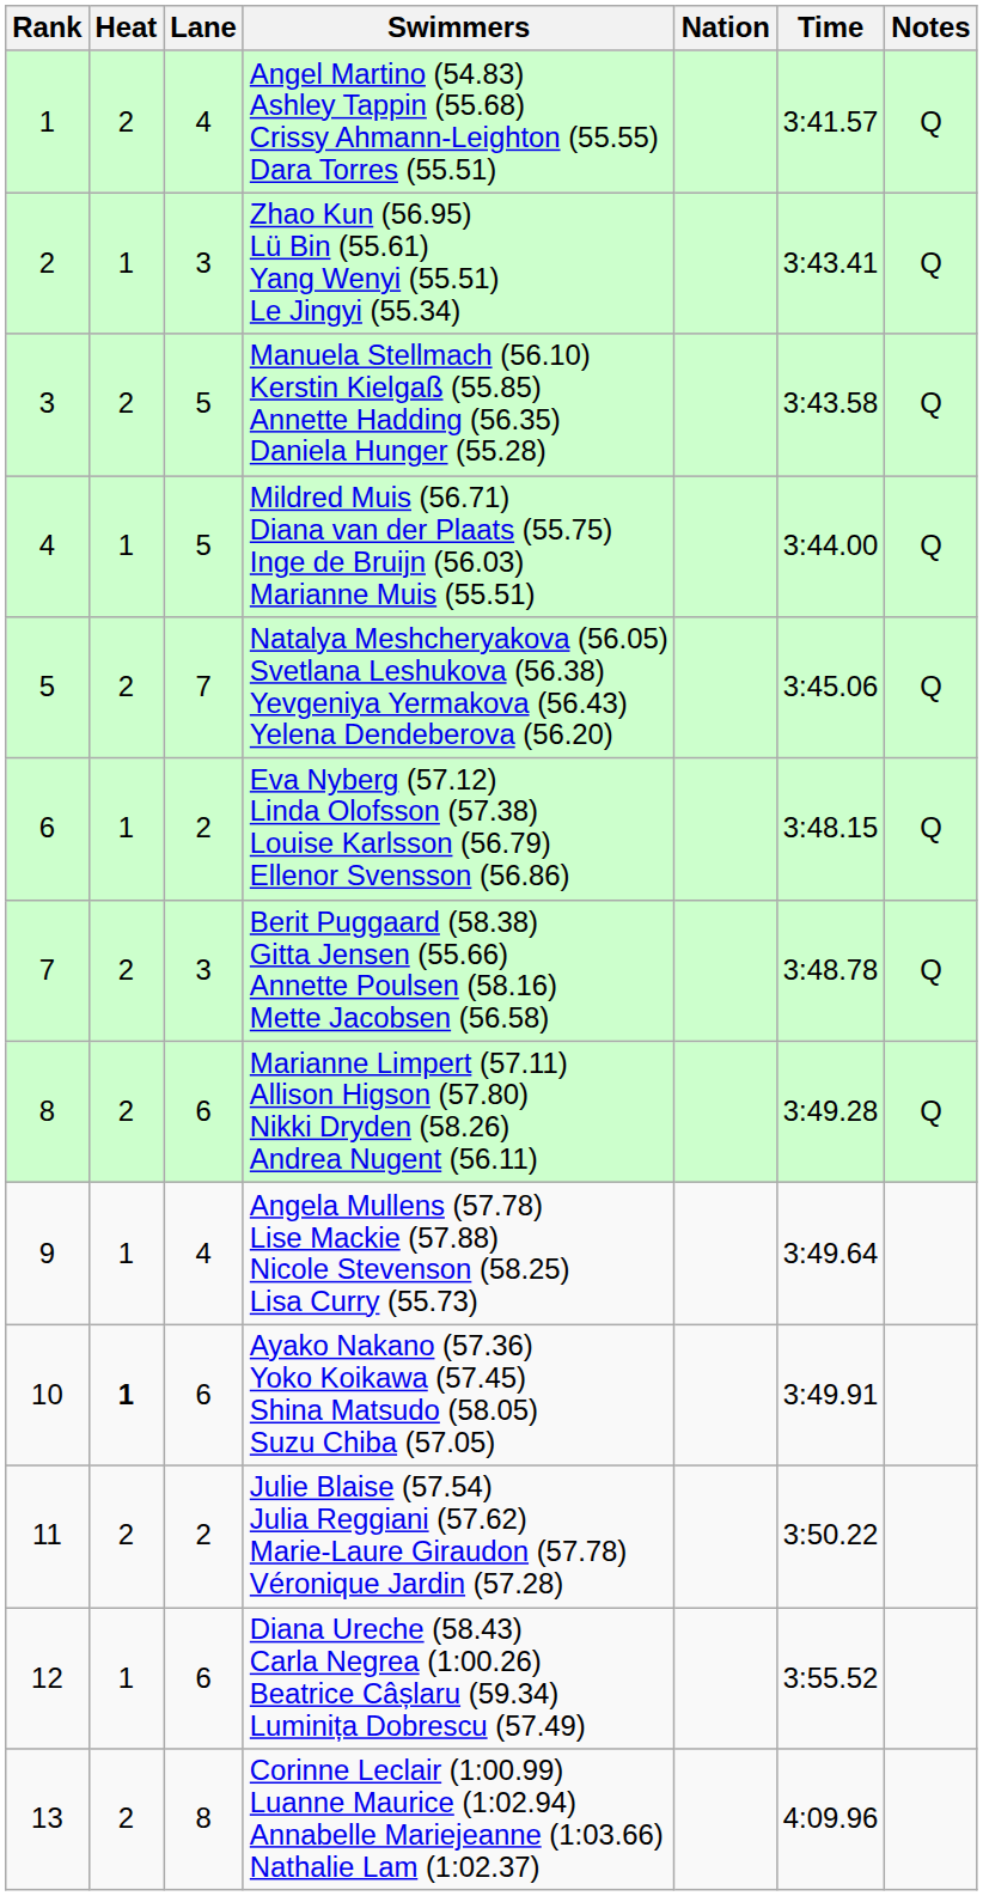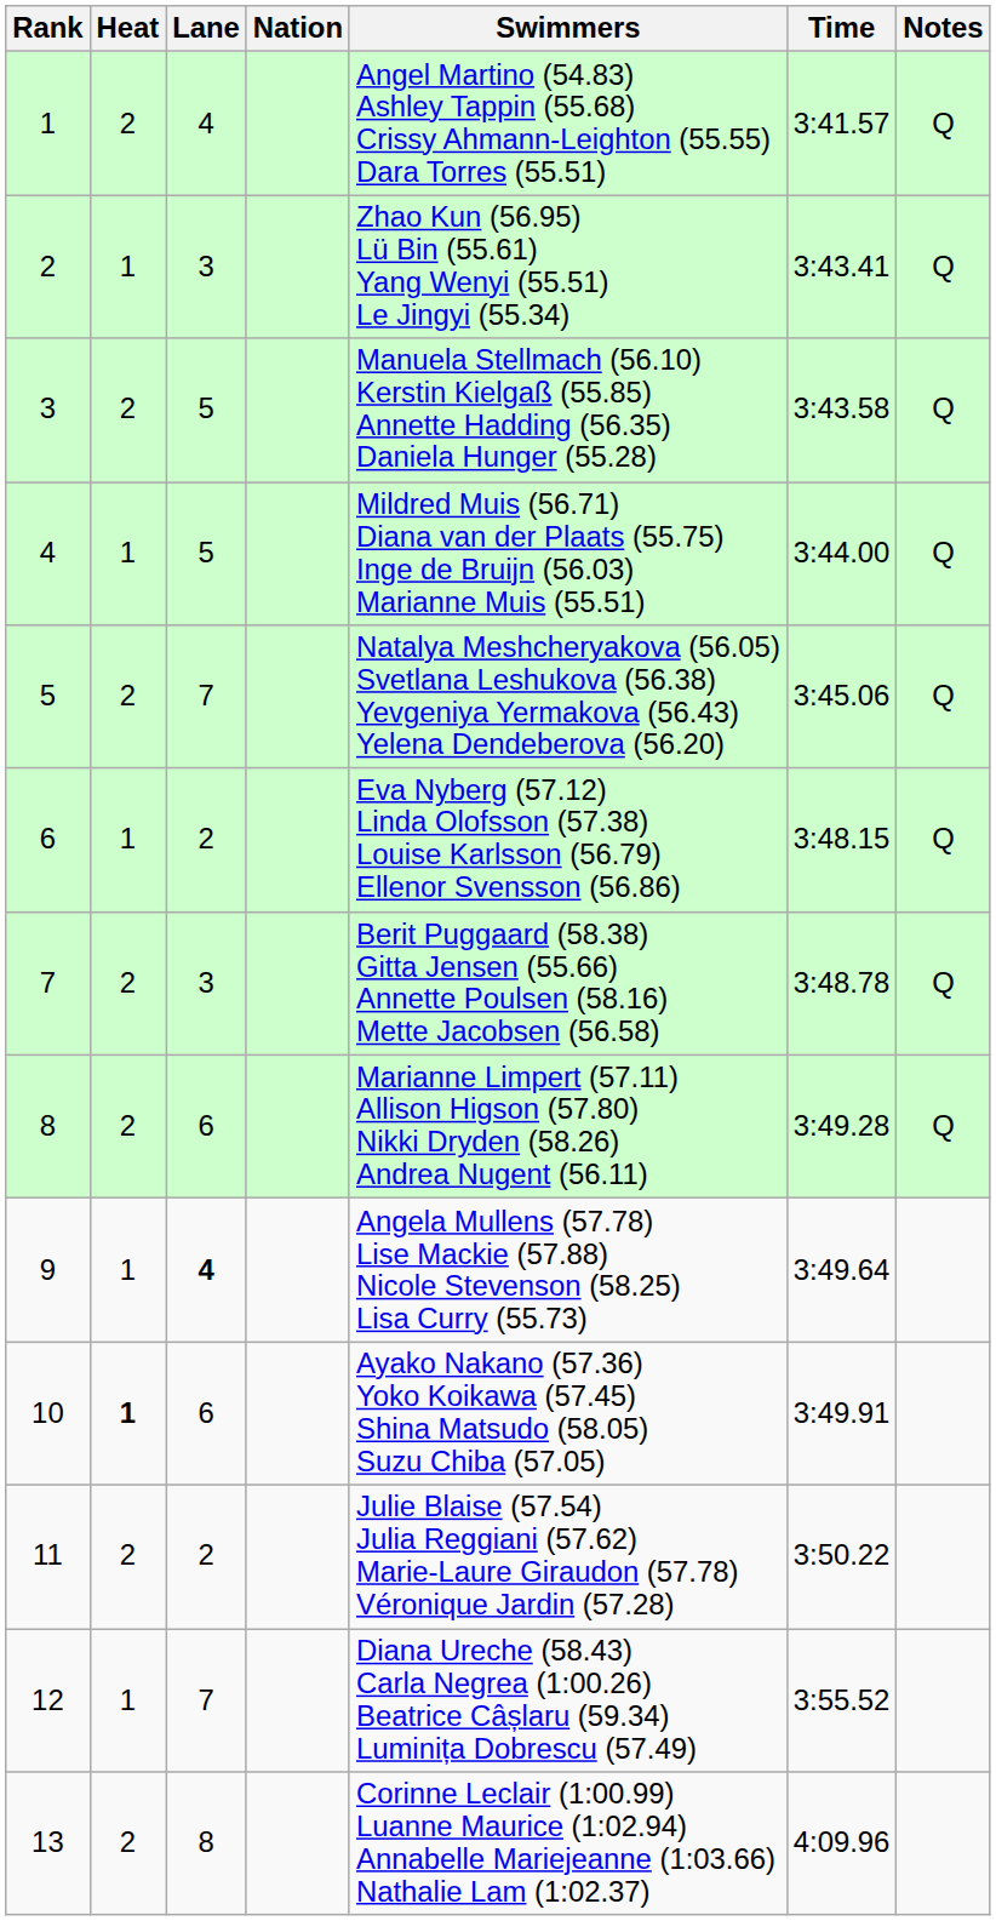 <table class="wikitable sortable" style="text-align:center">
 <tr>
 <th>Rank</th>
 <th>Heat</th>
 <th>Lane</th>
+<th>Nation</th>
 <th>Swimmers</th>
-<th>Nation</th>
 <th>Time</th>
 <th>Notes</th>
 </tr>
 <tr bgcolor=#cfc>
 <td>1</td>
 <td>2</td>
 <td>4</td>
+<td align=left></td>
 <td align=left><a href='#'>Angel Martino</a> (54.83)<br><a href='#'>Ashley Tappin</a> (55.68)<br><a href='#'>Crissy Ahmann-Leighton</a> (55.55)<br><a href='#'>Dara Torres</a> (55.51)</td>
-<td align=left></td>
 <td>3:41.57</td>
 <td>Q</td>
 </tr>
 <tr bgcolor=#cfc>
 <td>2</td>
 <td>1</td>
 <td>3</td>
+<td align=left></td>
 <td align=left><a href='#'>Zhao Kun</a> (56.95)<br><a href='#'>Lü Bin</a> (55.61)<br><a href='#'>Yang Wenyi</a> (55.51)<br><a href='#'>Le Jingyi</a> (55.34)</td>
-<td align=left></td>
 <td>3:43.41</td>
 <td>Q</td>
 </tr>
 <tr bgcolor=#cfc>
 <td>3</td>
 <td>2</td>
 <td>5</td>
+<td align=left></td>
 <td align=left><a href='#'>Manuela Stellmach</a> (56.10)<br><a href='#'>Kerstin Kielgaß</a> (55.85)<br><a href='#'>Annette Hadding</a> (56.35)<br><a href='#'>Daniela Hunger</a> (55.28)</td>
-<td align=left></td>
 <td>3:43.58</td>
 <td>Q</td>
 </tr>
 <tr bgcolor=#cfc>
 <td>4</td>
 <td>1</td>
 <td>5</td>
+<td align=left></td>
 <td align=left><a href='#'>Mildred Muis</a> (56.71)<br><a href='#'>Diana van der Plaats</a> (55.75)<br><a href='#'>Inge de Bruijn</a> (56.03)<br><a href='#'>Marianne Muis</a> (55.51)</td>
-<td align=left></td>
 <td>3:44.00</td>
 <td>Q</td>
 </tr>
 <tr bgcolor=#cfc>
 <td>5</td>
 <td>2</td>
 <td>7</td>
+<td align=left></td>
 <td align=left><a href='#'>Natalya Meshcheryakova</a> (56.05)<br><a href='#'>Svetlana Leshukova</a> (56.38)<br><a href='#'>Yevgeniya Yermakova</a> (56.43)<br><a href='#'>Yelena Dendeberova</a> (56.20)</td>
-<td align=left></td>
 <td>3:45.06</td>
 <td>Q</td>
 </tr>
 <tr bgcolor=#cfc>
 <td>6</td>
 <td>1</td>
 <td>2</td>
+<td align=left></td>
 <td align=left><a href='#'>Eva Nyberg</a> (57.12)<br><a href='#'>Linda Olofsson</a> (57.38)<br><a href='#'>Louise Karlsson</a> (56.79)<br><a href='#'>Ellenor Svensson</a> (56.86)</td>
-<td align=left></td>
 <td>3:48.15</td>
 <td>Q</td>
 </tr>
 <tr bgcolor=#cfc>
 <td>7</td>
 <td>2</td>
 <td>3</td>
+<td align=left></td>
 <td align=left><a href='#'>Berit Puggaard</a> (58.38)<br><a href='#'>Gitta Jensen</a> (55.66)<br><a href='#'>Annette Poulsen</a> (58.16)<br><a href='#'>Mette Jacobsen</a> (56.58)</td>
-<td align=left></td>
 <td>3:48.78</td>
 <td>Q</td>
 </tr>
 <tr bgcolor=#cfc>
 <td>8</td>
 <td>2</td>
 <td>6</td>
+<td align=left></td>
 <td align=left><a href='#'>Marianne Limpert</a> (57.11)<br><a href='#'>Allison Higson</a> (57.80)<br><a href='#'>Nikki Dryden</a> (58.26)<br><a href='#'>Andrea Nugent</a> (56.11)</td>
-<td align=left></td>
 <td>3:49.28</td>
 <td>Q</td>
 </tr>
 <tr>
 <td>9</td>
 <td>1</td>
-<td>4</td>
+<td><strong>4</strong></td>
+<td align=left></td>
 <td align=left><a href='#'>Angela Mullens</a> (57.78)<br><a href='#'>Lise Mackie</a> (57.88)<br><a href='#'>Nicole Stevenson</a> (58.25)<br><a href='#'>Lisa Curry</a> (55.73)</td>
-<td align=left></td>
 <td>3:49.64</td>
 <td></td>
 </tr>
 <tr>
 <td>10</td>
 <td><strong>1</strong></td>
 <td>6</td>
+<td align=left></td>
 <td align=left><a href='#'>Ayako Nakano</a> (57.36)<br><a href='#'>Yoko Koikawa</a> (57.45)<br><a href='#'>Shina Matsudo</a> (58.05)<br><a href='#'>Suzu Chiba</a> (57.05)</td>
-<td align=left></td>
 <td>3:49.91</td>
 <td></td>
 </tr>
 <tr>
 <td>11</td>
 <td>2</td>
 <td>2</td>
+<td align=left></td>
 <td align=left><a href='#'>Julie Blaise</a> (57.54)<br><a href='#'>Julia Reggiani</a> (57.62)<br><a href='#'>Marie-Laure Giraudon</a> (57.78)<br><a href='#'>Véronique Jardin</a> (57.28)</td>
-<td align=left></td>
 <td>3:50.22</td>
 <td></td>
 </tr>
 <tr>
 <td>12</td>
 <td>1</td>
-<td>6</td>
+<td>7</td>
+<td align=left></td>
 <td align=left><a href='#'>Diana Ureche</a> (58.43)<br><a href='#'>Carla Negrea</a> (1:00.26)<br><a href='#'>Beatrice Câșlaru</a> (59.34)<br><a href='#'>Luminița Dobrescu</a> (57.49)</td>
-<td align=left></td>
 <td>3:55.52</td>
 <td></td>
 </tr>
 <tr>
 <td>13</td>
 <td>2</td>
 <td>8</td>
+<td align=left></td>
 <td align=left><a href='#'>Corinne Leclair</a> (1:00.99)<br><a href='#'>Luanne Maurice</a> (1:02.94)<br><a href='#'>Annabelle Mariejeanne</a> (1:03.66)<br><a href='#'>Nathalie Lam</a> (1:02.37)</td>
-<td align=left></td>
 <td>4:09.96</td>
 <td></td>
 </tr>
 </table>
